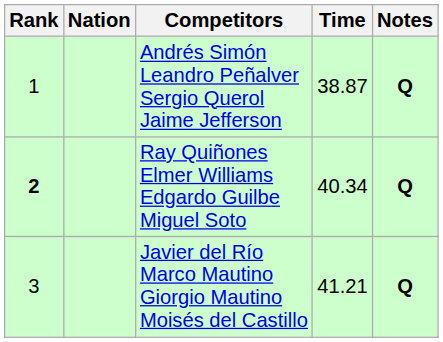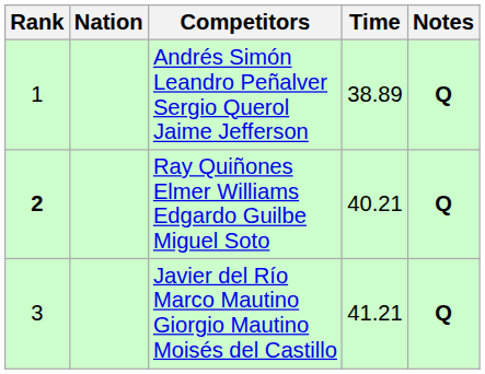 <table class="wikitable sortable" style="text-align:center">
 <tr>
 <th>Rank</th>
 <th>Nation</th>
 <th>Competitors</th>
 <th>Time</th>
 <th>Notes</th>
 </tr>
 <tr bgcolor=ccffcc>
 <td align=center>1</td>
 <td align=left></td>
 <td align=left><a href='#'>Andrés Simón</a><br><a href='#'>Leandro Peñalver</a><br><a href='#'>Sergio Querol</a><br><a href='#'>Jaime Jefferson</a></td>
-<td>38.87</td>
+<td>38.89</td>
 <td><strong>Q</strong></td>
 </tr>
 <tr bgcolor=ccffcc>
 <td align=center><strong>2</strong></td>
 <td align=left></td>
 <td align=left><a href='#'>Ray Quiñones</a><br><a href='#'>Elmer Williams</a><br><a href='#'>Edgardo Guilbe</a><br><a href='#'>Miguel Soto</a></td>
-<td>40.34</td>
+<td>40.21</td>
 <td><strong>Q</strong></td>
 </tr>
 <tr bgcolor=ccffcc>
 <td align=center>3</td>
 <td align=left></td>
 <td align=left><a href='#'>Javier del Río</a><br><a href='#'>Marco Mautino</a><br><a href='#'>Giorgio Mautino</a><br><a href='#'>Moisés del Castillo</a></td>
 <td>41.21</td>
 <td><strong>Q</strong></td>
 </tr>
 </table>
